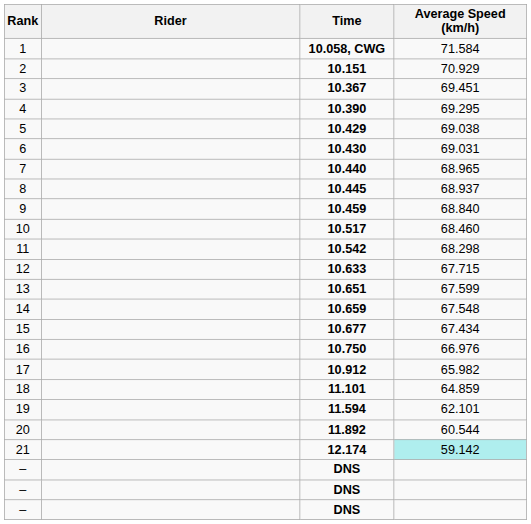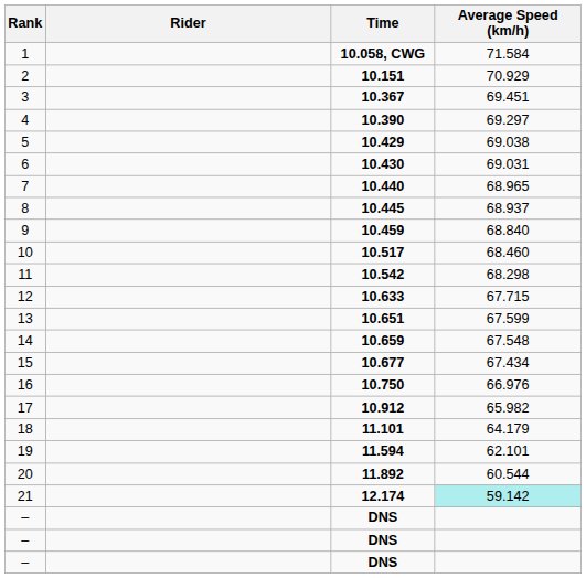 <table class="wikitable" style="text-align:center;">
 <tr>
 <th>Rank</th>
 <th style="width:20em;">Rider</th>
 <th style="width:7em;">Time</th>
 <th style="width:10em;">Average Speed (km/h)</th>
 </tr>
 <tr>
 <td>1</td>
 <td align=left></td>
 <td><strong>10.058, CWG</strong></td>
 <td>71.584</td>
 </tr>
 <tr>
 <td>2</td>
 <td align=left></td>
 <td><strong>10.151</strong></td>
 <td>70.929</td>
 </tr>
 <tr>
 <td>3</td>
 <td align=left></td>
 <td><strong>10.367</strong></td>
 <td>69.451</td>
 </tr>
 <tr>
 <td>4</td>
 <td align=left></td>
 <td><strong>10.390</strong></td>
-<td>69.295</td>
+<td>69.297</td>
 </tr>
 <tr>
 <td>5</td>
 <td align=left></td>
 <td><strong>10.429</strong></td>
 <td>69.038</td>
 </tr>
 <tr>
 <td>6</td>
 <td align=left></td>
 <td><strong>10.430</strong></td>
 <td>69.031</td>
 </tr>
 <tr>
 <td>7</td>
 <td align=left></td>
 <td><strong>10.440</strong></td>
 <td>68.965</td>
 </tr>
 <tr>
 <td>8</td>
 <td align=left></td>
 <td><strong>10.445</strong></td>
 <td>68.937</td>
 </tr>
 <tr>
 <td>9</td>
 <td align=left></td>
 <td><strong>10.459</strong></td>
 <td>68.840</td>
 </tr>
 <tr>
 <td>10</td>
 <td align=left></td>
 <td><strong>10.517</strong></td>
 <td>68.460</td>
 </tr>
 <tr>
 <td>11</td>
 <td align=left></td>
 <td><strong>10.542</strong></td>
 <td>68.298</td>
 </tr>
 <tr>
 <td>12</td>
 <td align=left></td>
 <td><strong>10.633</strong></td>
 <td>67.715</td>
 </tr>
 <tr>
 <td>13</td>
 <td align=left></td>
 <td><strong>10.651</strong></td>
 <td>67.599</td>
 </tr>
 <tr>
 <td>14</td>
 <td align=left></td>
 <td><strong>10.659</strong></td>
 <td>67.548</td>
 </tr>
 <tr>
 <td>15</td>
 <td align=left></td>
 <td><strong>10.677</strong></td>
 <td>67.434</td>
 </tr>
 <tr>
 <td>16</td>
 <td align=left></td>
 <td><strong>10.750</strong></td>
 <td>66.976</td>
 </tr>
 <tr>
 <td>17</td>
 <td align=left></td>
 <td><strong>10.912</strong></td>
 <td>65.982</td>
 </tr>
 <tr>
 <td>18</td>
 <td align=left></td>
 <td><strong>11.101</strong></td>
-<td>64.859</td>
+<td>64.179</td>
 </tr>
 <tr>
 <td>19</td>
 <td align=left></td>
 <td><strong>11.594</strong></td>
 <td>62.101</td>
 </tr>
 <tr>
 <td>20</td>
 <td align=left></td>
 <td><strong>11.892</strong></td>
 <td>60.544</td>
 </tr>
 <tr>
 <td>21</td>
 <td align=left></td>
 <td><strong>12.174</strong></td>
 <td style="background: paleturquoise;">59.142</td>
 </tr>
 <tr>
 <td>–</td>
 <td align=left></td>
 <td><strong>DNS</strong></td>
 <td></td>
 </tr>
 <tr>
 <td>–</td>
 <td align=left></td>
 <td><strong>DNS</strong></td>
 <td></td>
 </tr>
 <tr>
 <td>–</td>
 <td align=left></td>
 <td><strong>DNS</strong></td>
 <td></td>
 </tr>
 </table>
